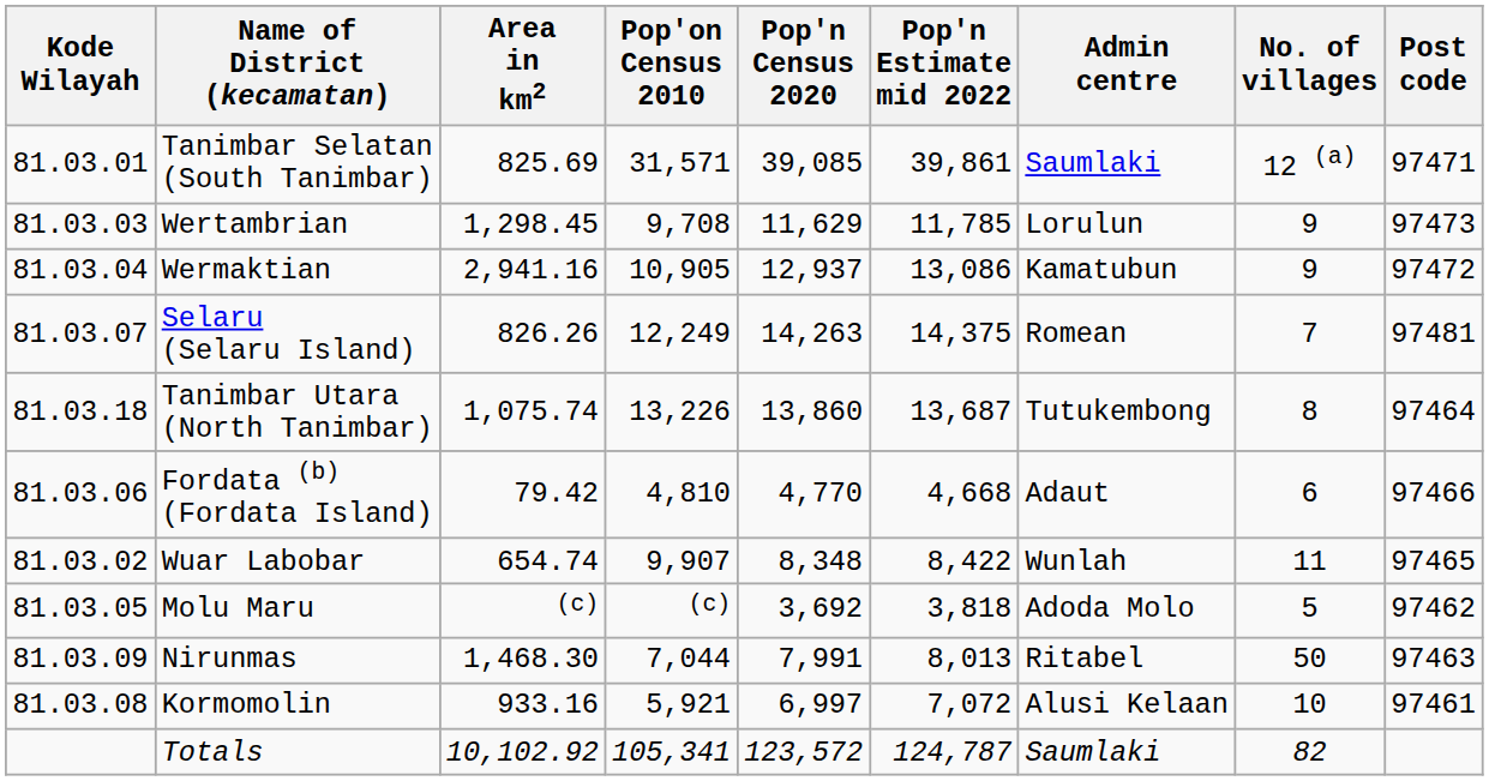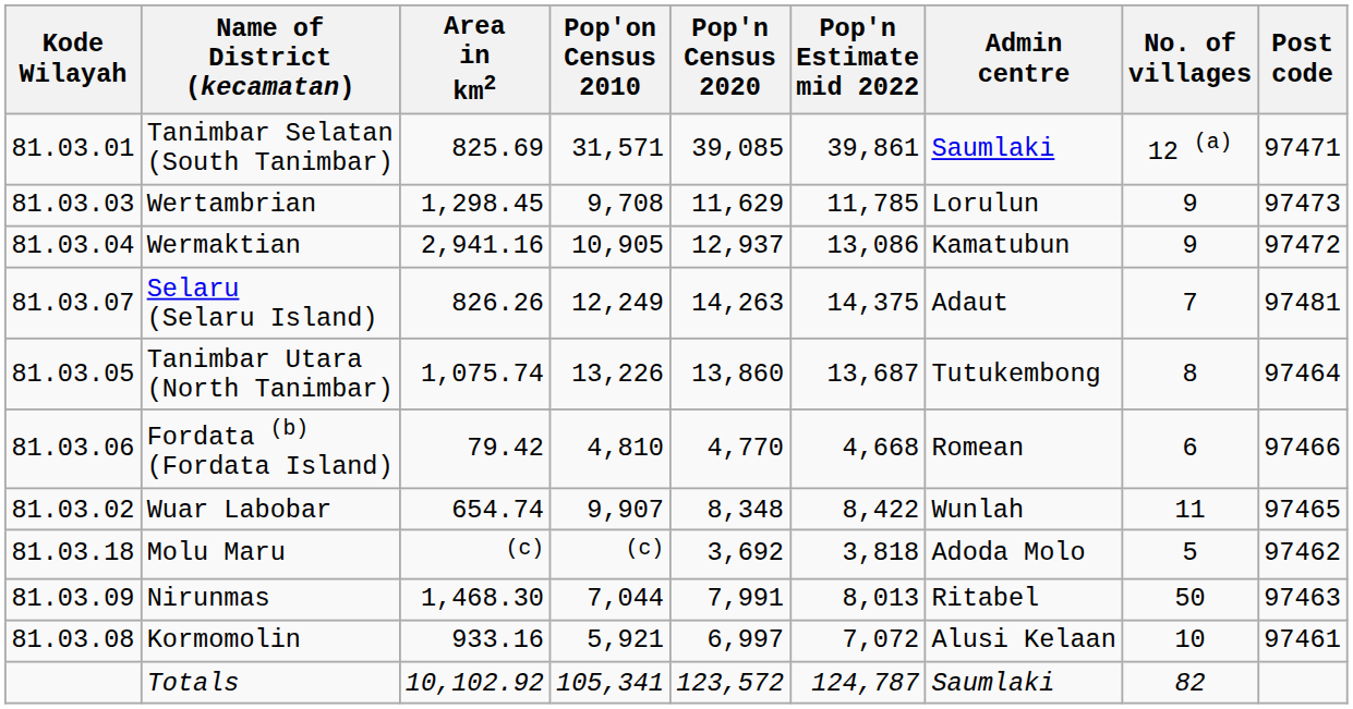 <table class="sortable wikitable">
 <tr>
 <th>Kode <br>Wilayah</th>
 <th>Name of<br>District<br>(<em>kecamatan</em>)</th>
 <th>Area<br>in<br>km<sup>2</sup></th>
 <th>Pop'on<br>Census<br>2010</th>
 <th>Pop'n<br>Census<br>2020</th>
 <th>Pop'n<br>Estimate <br>mid 2022</th>
 <th>Admin<br> centre</th>
 <th>No. of <br>villages</th>
 <th>Post<br>code</th>
 </tr>
 <tr>
 <td>81.03.01</td>
 <td>Tanimbar Selatan <br>(South Tanimbar)</td>
 <td align="right">825.69</td>
 <td align="right">31,571</td>
 <td align="right">39,085</td>
 <td align="right">39,861</td>
 <td><a href='#'>Saumlaki</a></td>
 <td align="center">12 <sup>(a)</sup></td>
 <td>97471</td>
 </tr>
 <tr>
 <td>81.03.03</td>
 <td>Wertambrian</td>
 <td align="right">1,298.45</td>
 <td align="right">9,708</td>
 <td align="right">11,629</td>
 <td align="right">11,785</td>
 <td>Lorulun</td>
 <td align="center">9</td>
 <td>97473</td>
 </tr>
 <tr>
 <td>81.03.04</td>
 <td>Wermaktian</td>
 <td align="right">2,941.16</td>
 <td align="right">10,905</td>
 <td align="right">12,937</td>
 <td align="right">13,086</td>
 <td>Kamatubun</td>
 <td align="center">9</td>
 <td>97472</td>
 </tr>
 <tr>
 <td>81.03.07</td>
 <td><a href='#'>Selaru</a> <br> (Selaru Island)</td>
 <td align="right">826.26</td>
 <td align="right">12,249</td>
 <td align="right">14,263</td>
 <td align="right">14,375</td>
-<td>Romean</td>
+<td>Adaut</td>
 <td align="center">7</td>
 <td>97481</td>
 </tr>
 <tr>
-<td>81.03.18</td>
+<td>81.03.05</td>
 <td>Tanimbar Utara <br>(North Tanimbar)</td>
 <td align="right">1,075.74</td>
 <td align="right">13,226</td>
 <td align="right">13,860</td>
 <td align="right">13,687</td>
 <td>Tutukembong</td>
 <td align="center">8</td>
 <td>97464</td>
 </tr>
 <tr>
 <td>81.03.06</td>
 <td>Fordata <sup>(b)</sup> <br> (Fordata Island)</td>
 <td align="right">79.42</td>
 <td align="right">4,810</td>
 <td align="right">4,770</td>
 <td align="right">4,668</td>
-<td>Adaut</td>
+<td>Romean</td>
 <td align="center">6</td>
 <td>97466</td>
 </tr>
 <tr>
 <td>81.03.02</td>
 <td>Wuar Labobar</td>
 <td align="right">654.74</td>
 <td align="right">9,907</td>
 <td align="right">8,348</td>
 <td align="right">8,422</td>
 <td>Wunlah</td>
 <td align="center">11</td>
 <td>97465</td>
 </tr>
 <tr>
-<td>81.03.05</td>
+<td>81.03.18</td>
 <td>Molu Maru</td>
 <td align="right"><sup>(c)</sup></td>
 <td align="right"><sup>(c)</sup></td>
 <td align="right">3,692</td>
 <td align="right">3,818</td>
 <td>Adoda Molo</td>
 <td align="center">5</td>
 <td>97462</td>
 </tr>
 <tr>
 <td>81.03.09</td>
 <td>Nirunmas</td>
 <td align="right">1,468.30</td>
 <td align="right">7,044</td>
 <td align="right">7,991</td>
 <td align="right">8,013</td>
 <td>Ritabel</td>
 <td align="center">50</td>
 <td>97463</td>
 </tr>
 <tr>
 <td>81.03.08</td>
 <td>Kormomolin</td>
 <td align="right">933.16</td>
 <td align="right">5,921</td>
 <td align="right">6,997</td>
 <td align="right">7,072</td>
 <td>Alusi Kelaan</td>
 <td align="center">10</td>
 <td>97461</td>
 </tr>
 <tr>
 <td></td>
 <td><em>Totals</em></td>
 <td align="right"><em>10,102.92</em></td>
 <td align="right"><em>105,341</em></td>
 <td align="right"><em>123,572</em></td>
 <td align="right"><em>124,787</em></td>
 <td><em>Saumlaki</em></td>
 <td align="center"><em>82</em></td>
 <td></td>
 </tr>
 </table>
